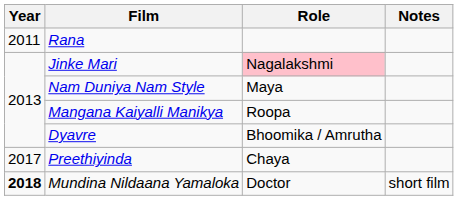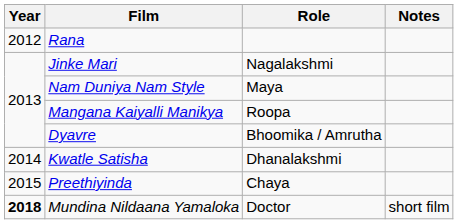 <table class="wikitable sortable">
 <tr>
 <th>Year</th>
 <th>Film</th>
 <th>Role</th>
 <th>Notes</th>
 </tr>
 <tr>
-<td>2011</td>
+<td>2012</td>
 <td><em><a href='#'>Rana</a></em></td>
 <td></td>
 <td></td>
 </tr>
 <tr>
 <td rowspan="4">2013</td>
 <td><em><a href='#'>Jinke Mari</a></em></td>
-<td style="background: pink;">Nagalakshmi</td>
+<td>Nagalakshmi</td>
 <td></td>
 </tr>
 <tr>
 <td><em><a href='#'>Nam Duniya Nam Style</a></em></td>
 <td>Maya</td>
 <td></td>
 </tr>
 <tr>
 <td><em><a href='#'>Mangana Kaiyalli Manikya</a></em></td>
 <td>Roopa</td>
 <td></td>
 </tr>
 <tr>
 <td><em><a href='#'>Dyavre</a></em></td>
 <td>Bhoomika / Amrutha</td>
 <td></td>
 </tr>
 <tr>
-<td>2017</td>
+<td>2014</td>
+<td><em><a href='#'>Kwatle Satisha</a></em></td>
+<td>Dhanalakshmi</td>
+<td></td>
+</tr>
+<tr>
+<td>2015</td>
 <td><em><a href='#'>Preethiyinda</a></em></td>
 <td>Chaya</td>
 <td></td>
 </tr>
 <tr>
 <td><strong>2018</strong></td>
 <td><em>Mundina Nildaana Yamaloka</em></td>
 <td>Doctor</td>
 <td>short film</td>
 </tr>
 </table>
